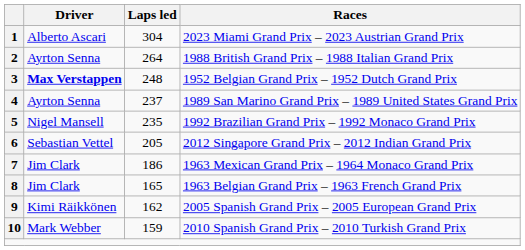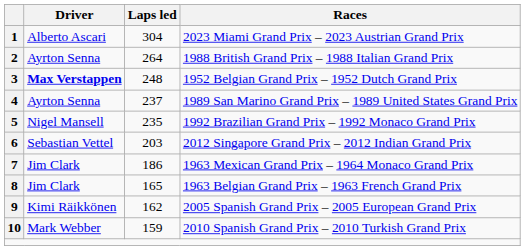 <table class="wikitable">
 <tr>
 <th></th>
 <th>Driver</th>
 <th>Laps led</th>
 <th>Races</th>
 </tr>
 <tr>
 <th>1</th>
 <td> <a href='#'>Alberto Ascari</a></td>
 <td align=center>304</td>
 <td><a href='#'>2023 Miami Grand Prix</a> – <a href='#'>2023 Austrian Grand Prix</a></td>
 </tr>
 <tr>
 <th>2</th>
 <td> <a href='#'>Ayrton Senna</a></td>
 <td align=center>264</td>
 <td><a href='#'>1988 British Grand Prix</a> – <a href='#'>1988 Italian Grand Prix</a></td>
 </tr>
 <tr>
 <th>3</th>
 <td> <strong><a href='#'>Max Verstappen</a></strong></td>
 <td align=center>248</td>
 <td><a href='#'>1952 Belgian Grand Prix</a> – <a href='#'>1952 Dutch Grand Prix</a></td>
 </tr>
 <tr>
 <th>4</th>
 <td> <a href='#'>Ayrton Senna</a></td>
 <td align=center>237</td>
 <td><a href='#'>1989 San Marino Grand Prix</a> – <a href='#'>1989 United States Grand Prix</a></td>
 </tr>
 <tr>
 <th>5</th>
 <td> <a href='#'>Nigel Mansell</a></td>
 <td align=center>235</td>
 <td><a href='#'>1992 Brazilian Grand Prix</a> – <a href='#'>1992 Monaco Grand Prix</a></td>
 </tr>
 <tr>
 <th>6</th>
 <td> <a href='#'>Sebastian Vettel</a></td>
-<td align=center>205</td>
+<td align=center>203</td>
 <td><a href='#'>2012 Singapore Grand Prix</a> – <a href='#'>2012 Indian Grand Prix</a></td>
 </tr>
 <tr>
 <th>7</th>
 <td> <a href='#'>Jim Clark</a></td>
 <td align=center>186</td>
 <td><a href='#'>1963 Mexican Grand Prix</a> – <a href='#'>1964 Monaco Grand Prix</a></td>
 </tr>
 <tr>
 <th>8</th>
 <td> <a href='#'>Jim Clark</a></td>
 <td align=center>165</td>
 <td><a href='#'>1963 Belgian Grand Prix</a> – <a href='#'>1963 French Grand Prix</a></td>
 </tr>
 <tr>
 <th>9</th>
 <td> <a href='#'>Kimi Räikkönen</a></td>
 <td align=center>162</td>
 <td><a href='#'>2005 Spanish Grand Prix</a> – <a href='#'>2005 European Grand Prix</a></td>
 </tr>
 <tr>
 <th>10</th>
 <td> <a href='#'>Mark Webber</a></td>
 <td align=center>159</td>
 <td><a href='#'>2010 Spanish Grand Prix</a> – <a href='#'>2010 Turkish Grand Prix</a></td>
 </tr>
 <tr>
 <td colspan=4></td>
 </tr>
 </table>
